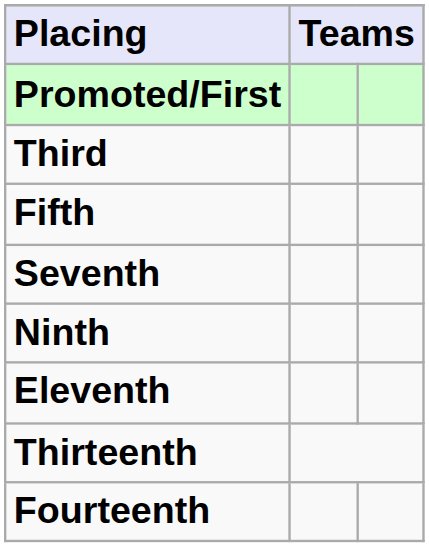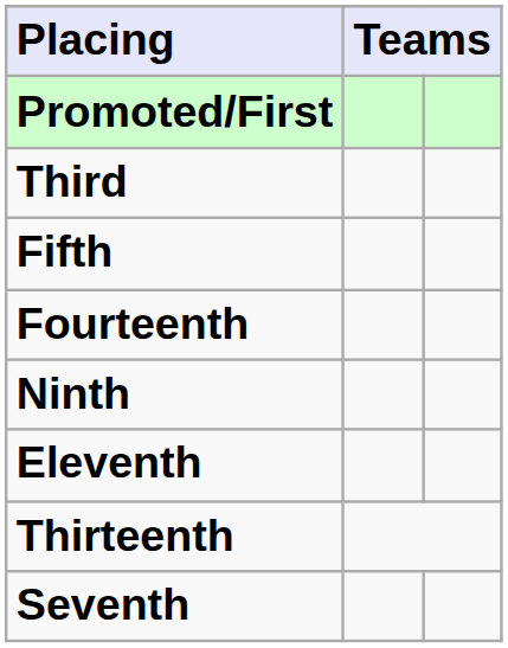 <table class=wikitable>
 <tr>
 </tr>
 <tr style="background: #E6E6FA;">
 <td><strong>Placing</strong></td>
 <td colspan="2" style="text-align:center"><strong>Teams</strong></td>
 </tr>
 <tr style="background: #ccffcc;">
 <td><strong>Promoted/First</strong></td>
 <td></td>
 <td></td>
 </tr>
 <tr>
 <td><strong>Third</strong></td>
 <td></td>
 <td></td>
 </tr>
 <tr>
 <td><strong>Fifth</strong></td>
 <td></td>
 <td></td>
 </tr>
 <tr>
-<td><strong>Seventh</strong></td>
+<td><strong>Fourteenth</strong></td>
 <td></td>
 <td></td>
 </tr>
 <tr>
 <td><strong>Ninth</strong></td>
 <td></td>
 <td></td>
 </tr>
 <tr>
 <td><strong>Eleventh</strong></td>
 <td></td>
 <td></td>
 </tr>
 <tr>
 <td><strong>Thirteenth</strong></td>
 <td colspan=2></td>
 </tr>
 <tr>
-<td><strong>Fourteenth</strong></td>
+<td><strong>Seventh</strong></td>
 <td></td>
 <td></td>
 </tr>
 </table>
